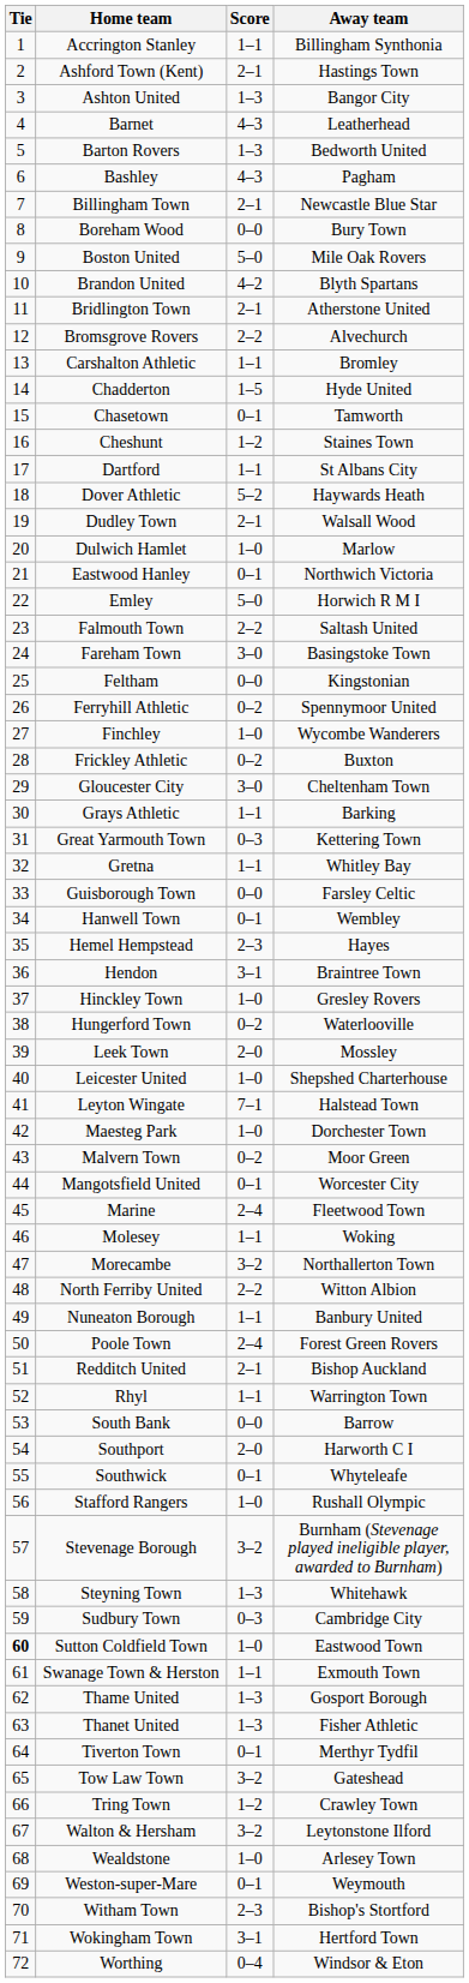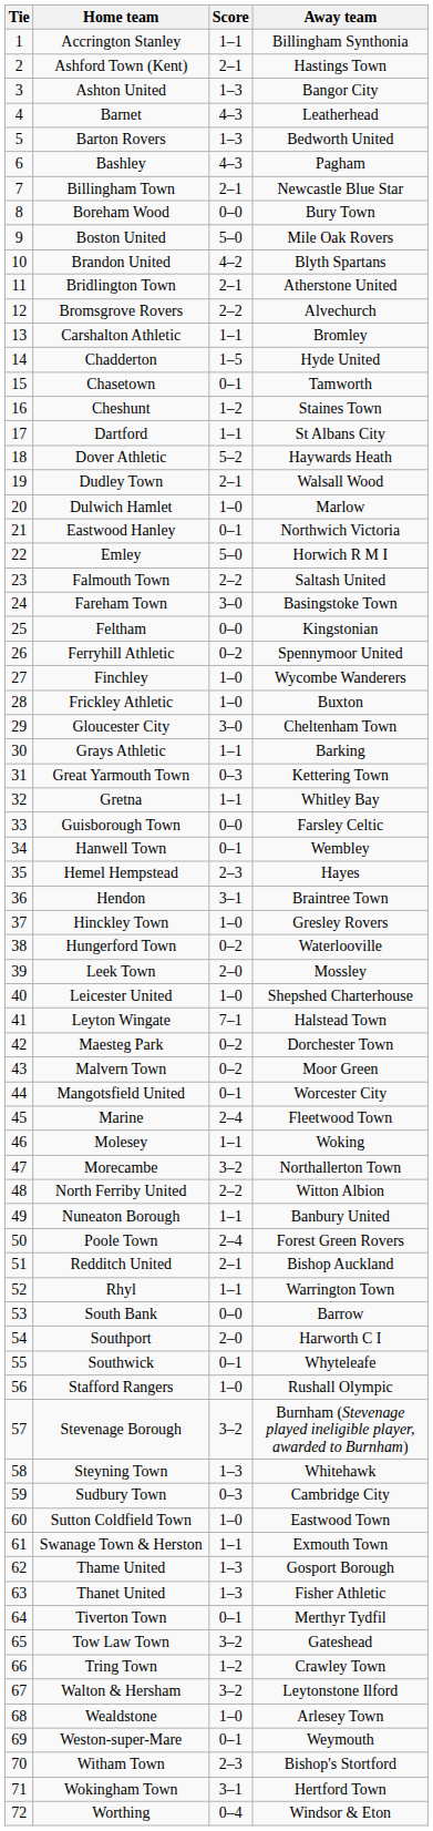 <table class="wikitable" style="text-align:center;">
 <tr>
 <th width=20>Tie</th>
 <th width=175>Home team</th>
 <th width=20>Score</th>
 <th width=175>Away team</th>
 </tr>
 <tr>
 <td>1</td>
 <td>Accrington Stanley</td>
 <td>1–1</td>
 <td>Billingham Synthonia</td>
 </tr>
 <tr>
 <td>2</td>
 <td>Ashford Town (Kent)</td>
 <td>2–1</td>
 <td>Hastings Town</td>
 </tr>
 <tr>
 <td>3</td>
 <td>Ashton United</td>
 <td>1–3</td>
 <td>Bangor City</td>
 </tr>
 <tr>
 <td>4</td>
 <td>Barnet</td>
 <td>4–3</td>
 <td>Leatherhead</td>
 </tr>
 <tr>
 <td>5</td>
 <td>Barton Rovers</td>
 <td>1–3</td>
 <td>Bedworth United</td>
 </tr>
 <tr>
 <td>6</td>
 <td>Bashley</td>
 <td>4–3</td>
 <td>Pagham</td>
 </tr>
 <tr>
 <td>7</td>
 <td>Billingham Town</td>
 <td>2–1</td>
 <td>Newcastle Blue Star</td>
 </tr>
 <tr>
 <td>8</td>
 <td>Boreham Wood</td>
 <td>0–0</td>
 <td>Bury Town</td>
 </tr>
 <tr>
 <td>9</td>
 <td>Boston United</td>
 <td>5–0</td>
 <td>Mile Oak Rovers</td>
 </tr>
 <tr>
 <td>10</td>
 <td>Brandon United</td>
 <td>4–2</td>
 <td>Blyth Spartans</td>
 </tr>
 <tr>
 <td>11</td>
 <td>Bridlington Town</td>
 <td>2–1</td>
 <td>Atherstone United</td>
 </tr>
 <tr>
 <td>12</td>
 <td>Bromsgrove Rovers</td>
 <td>2–2</td>
 <td>Alvechurch</td>
 </tr>
 <tr>
 <td>13</td>
 <td>Carshalton Athletic</td>
 <td>1–1</td>
 <td>Bromley</td>
 </tr>
 <tr>
 <td>14</td>
 <td>Chadderton</td>
 <td>1–5</td>
 <td>Hyde United</td>
 </tr>
 <tr>
 <td>15</td>
 <td>Chasetown</td>
 <td>0–1</td>
 <td>Tamworth</td>
 </tr>
 <tr>
 <td>16</td>
 <td>Cheshunt</td>
 <td>1–2</td>
 <td>Staines Town</td>
 </tr>
 <tr>
 <td>17</td>
 <td>Dartford</td>
 <td>1–1</td>
 <td>St Albans City</td>
 </tr>
 <tr>
 <td>18</td>
 <td>Dover Athletic</td>
 <td>5–2</td>
 <td>Haywards Heath</td>
 </tr>
 <tr>
 <td>19</td>
 <td>Dudley Town</td>
 <td>2–1</td>
 <td>Walsall Wood</td>
 </tr>
 <tr>
 <td>20</td>
 <td>Dulwich Hamlet</td>
 <td>1–0</td>
 <td>Marlow</td>
 </tr>
 <tr>
 <td>21</td>
 <td>Eastwood Hanley</td>
 <td>0–1</td>
 <td>Northwich Victoria</td>
 </tr>
 <tr>
 <td>22</td>
 <td>Emley</td>
 <td>5–0</td>
 <td>Horwich R M I</td>
 </tr>
 <tr>
 <td>23</td>
 <td>Falmouth Town</td>
 <td>2–2</td>
 <td>Saltash United</td>
 </tr>
 <tr>
 <td>24</td>
 <td>Fareham Town</td>
 <td>3–0</td>
 <td>Basingstoke Town</td>
 </tr>
 <tr>
 <td>25</td>
 <td>Feltham</td>
 <td>0–0</td>
 <td>Kingstonian</td>
 </tr>
 <tr>
 <td>26</td>
 <td>Ferryhill Athletic</td>
 <td>0–2</td>
 <td>Spennymoor United</td>
 </tr>
 <tr>
 <td>27</td>
 <td>Finchley</td>
 <td>1–0</td>
 <td>Wycombe Wanderers</td>
 </tr>
 <tr>
 <td>28</td>
 <td>Frickley Athletic</td>
-<td>0–2</td>
+<td>1–0</td>
 <td>Buxton</td>
 </tr>
 <tr>
 <td>29</td>
 <td>Gloucester City</td>
 <td>3–0</td>
 <td>Cheltenham Town</td>
 </tr>
 <tr>
 <td>30</td>
 <td>Grays Athletic</td>
 <td>1–1</td>
 <td>Barking</td>
 </tr>
 <tr>
 <td>31</td>
 <td>Great Yarmouth Town</td>
 <td>0–3</td>
 <td>Kettering Town</td>
 </tr>
 <tr>
 <td>32</td>
 <td>Gretna</td>
 <td>1–1</td>
 <td>Whitley Bay</td>
 </tr>
 <tr>
 <td>33</td>
 <td>Guisborough Town</td>
 <td>0–0</td>
 <td>Farsley Celtic</td>
 </tr>
 <tr>
 <td>34</td>
 <td>Hanwell Town</td>
 <td>0–1</td>
 <td>Wembley</td>
 </tr>
 <tr>
 <td>35</td>
 <td>Hemel Hempstead</td>
 <td>2–3</td>
 <td>Hayes</td>
 </tr>
 <tr>
 <td>36</td>
 <td>Hendon</td>
 <td>3–1</td>
 <td>Braintree Town</td>
 </tr>
 <tr>
 <td>37</td>
 <td>Hinckley Town</td>
 <td>1–0</td>
 <td>Gresley Rovers</td>
 </tr>
 <tr>
 <td>38</td>
 <td>Hungerford Town</td>
 <td>0–2</td>
 <td>Waterlooville</td>
 </tr>
 <tr>
 <td>39</td>
 <td>Leek Town</td>
 <td>2–0</td>
 <td>Mossley</td>
 </tr>
 <tr>
 <td>40</td>
 <td>Leicester United</td>
 <td>1–0</td>
 <td>Shepshed Charterhouse</td>
 </tr>
 <tr>
 <td>41</td>
 <td>Leyton Wingate</td>
 <td>7–1</td>
 <td>Halstead Town</td>
 </tr>
 <tr>
 <td>42</td>
 <td>Maesteg Park</td>
-<td>1–0</td>
+<td>0–2</td>
 <td>Dorchester Town</td>
 </tr>
 <tr>
 <td>43</td>
 <td>Malvern Town</td>
 <td>0–2</td>
 <td>Moor Green</td>
 </tr>
 <tr>
 <td>44</td>
 <td>Mangotsfield United</td>
 <td>0–1</td>
 <td>Worcester City</td>
 </tr>
 <tr>
 <td>45</td>
 <td>Marine</td>
 <td>2–4</td>
 <td>Fleetwood Town</td>
 </tr>
 <tr>
 <td>46</td>
 <td>Molesey</td>
 <td>1–1</td>
 <td>Woking</td>
 </tr>
 <tr>
 <td>47</td>
 <td>Morecambe</td>
 <td>3–2</td>
 <td>Northallerton Town</td>
 </tr>
 <tr>
 <td>48</td>
 <td>North Ferriby United</td>
 <td>2–2</td>
 <td>Witton Albion</td>
 </tr>
 <tr>
 <td>49</td>
 <td>Nuneaton Borough</td>
 <td>1–1</td>
 <td>Banbury United</td>
 </tr>
 <tr>
 <td>50</td>
 <td>Poole Town</td>
 <td>2–4</td>
 <td>Forest Green Rovers</td>
 </tr>
 <tr>
 <td>51</td>
 <td>Redditch United</td>
 <td>2–1</td>
 <td>Bishop Auckland</td>
 </tr>
 <tr>
 <td>52</td>
 <td>Rhyl</td>
 <td>1–1</td>
 <td>Warrington Town</td>
 </tr>
 <tr>
 <td>53</td>
 <td>South Bank</td>
 <td>0–0</td>
 <td>Barrow</td>
 </tr>
 <tr>
 <td>54</td>
 <td>Southport</td>
 <td>2–0</td>
 <td>Harworth C I</td>
 </tr>
 <tr>
 <td>55</td>
 <td>Southwick</td>
 <td>0–1</td>
 <td>Whyteleafe</td>
 </tr>
 <tr>
 <td>56</td>
 <td>Stafford Rangers</td>
 <td>1–0</td>
 <td>Rushall Olympic</td>
 </tr>
 <tr>
 <td>57</td>
 <td>Stevenage Borough</td>
 <td>3–2</td>
 <td>Burnham (<em>Stevenage played ineligible player, awarded to Burnham</em>)</td>
 </tr>
 <tr>
 <td>58</td>
 <td>Steyning Town</td>
 <td>1–3</td>
 <td>Whitehawk</td>
 </tr>
 <tr>
 <td>59</td>
 <td>Sudbury Town</td>
 <td>0–3</td>
 <td>Cambridge City</td>
 </tr>
 <tr>
-<td><strong>60</strong></td>
+<td>60</td>
 <td>Sutton Coldfield Town</td>
 <td>1–0</td>
 <td>Eastwood Town</td>
 </tr>
 <tr>
 <td>61</td>
 <td>Swanage Town & Herston</td>
 <td>1–1</td>
 <td>Exmouth Town</td>
 </tr>
 <tr>
 <td>62</td>
 <td>Thame United</td>
 <td>1–3</td>
 <td>Gosport Borough</td>
 </tr>
 <tr>
 <td>63</td>
 <td>Thanet United</td>
 <td>1–3</td>
 <td>Fisher Athletic</td>
 </tr>
 <tr>
 <td>64</td>
 <td>Tiverton Town</td>
 <td>0–1</td>
 <td>Merthyr Tydfil</td>
 </tr>
 <tr>
 <td>65</td>
 <td>Tow Law Town</td>
 <td>3–2</td>
 <td>Gateshead</td>
 </tr>
 <tr>
 <td>66</td>
 <td>Tring Town</td>
 <td>1–2</td>
 <td>Crawley Town</td>
 </tr>
 <tr>
 <td>67</td>
 <td>Walton & Hersham</td>
 <td>3–2</td>
 <td>Leytonstone Ilford</td>
 </tr>
 <tr>
 <td>68</td>
 <td>Wealdstone</td>
 <td>1–0</td>
 <td>Arlesey Town</td>
 </tr>
 <tr>
 <td>69</td>
 <td>Weston-super-Mare</td>
 <td>0–1</td>
 <td>Weymouth</td>
 </tr>
 <tr>
 <td>70</td>
 <td>Witham Town</td>
 <td>2–3</td>
 <td>Bishop's Stortford</td>
 </tr>
 <tr>
 <td>71</td>
 <td>Wokingham Town</td>
 <td>3–1</td>
 <td>Hertford Town</td>
 </tr>
 <tr>
 <td>72</td>
 <td>Worthing</td>
 <td>0–4</td>
 <td>Windsor & Eton</td>
 </tr>
 </table>
